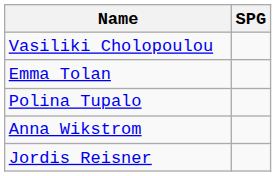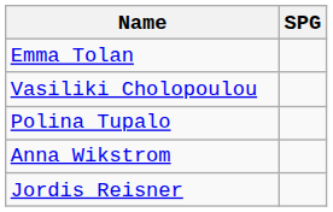 <table class=wikitable>
 <tr>
 <th width=167>Name</th>
 <th>SPG</th>
 </tr>
 <tr>
-<td> <a href='#'>Vasiliki Cholopoulou</a></td>
+<td> <a href='#'>Emma Tolan</a></td>
 <td></td>
 </tr>
 <tr>
-<td> <a href='#'>Emma Tolan</a></td>
+<td> <a href='#'>Vasiliki Cholopoulou</a></td>
 <td></td>
 </tr>
 <tr>
 <td> <a href='#'>Polina Tupalo</a></td>
 <td></td>
 </tr>
 <tr>
 <td> <a href='#'>Anna Wikstrom</a></td>
 <td></td>
 </tr>
 <tr>
 <td> <a href='#'>Jordis Reisner</a></td>
 <td></td>
 </tr>
 </table>
